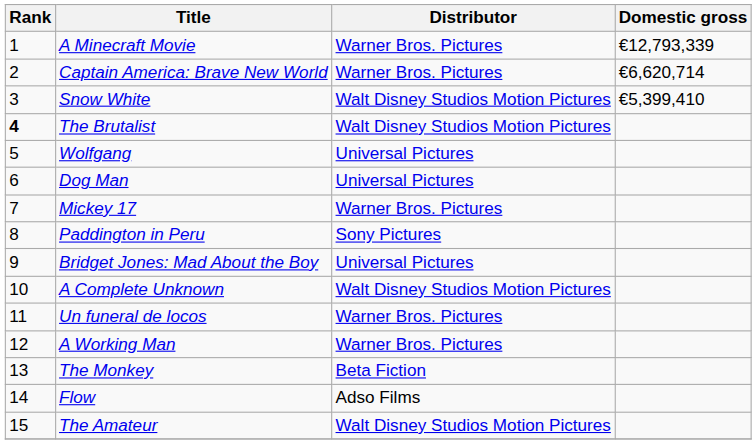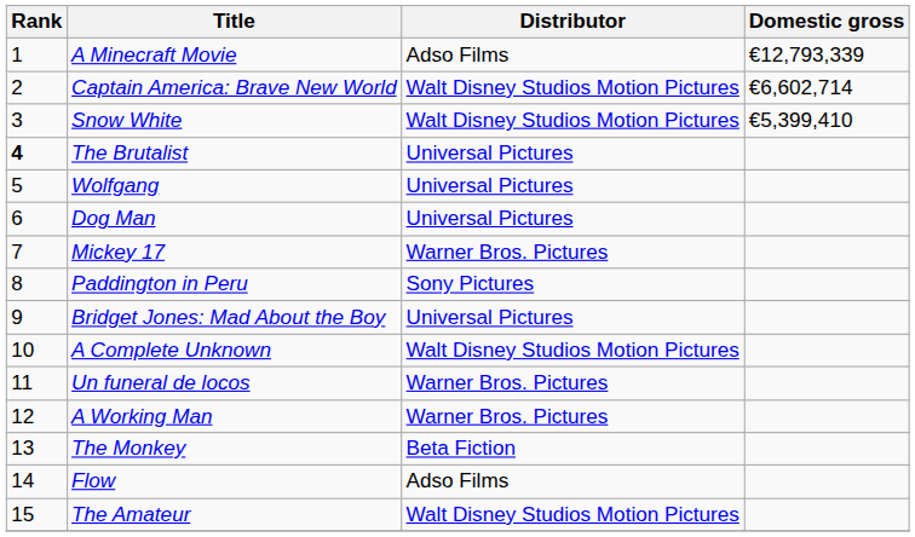 <table class="wikitable sortable" style="margin:auto; margin:auto;">
 <tr>
 <th>Rank</th>
 <th>Title</th>
 <th>Distributor</th>
 <th>Domestic gross</th>
 </tr>
 <tr>
 <td>1</td>
 <td><a href='#'><em>A Minecraft Movie</em></a></td>
-<td><a href='#'>Warner Bros. Pictures</a></td>
+<td>Adso Films</td>
 <td>€12,793,339</td>
 </tr>
 <tr>
 <td>2</td>
 <td><em><a href='#'>Captain America: Brave New World</a></em></td>
-<td><a href='#'>Warner Bros. Pictures</a></td>
-<td>€6,620,714</td>
+<td><a href='#'>Walt Disney Studios Motion Pictures</a></td>
+<td>€6,602,714</td>
 </tr>
 <tr>
 <td>3</td>
 <td><em><a href='#'>Snow White</a></em></td>
 <td><a href='#'>Walt Disney Studios Motion Pictures</a></td>
 <td>€5,399,410</td>
 </tr>
 <tr>
 <td><strong>4</strong></td>
 <td><em><a href='#'>The Brutalist</a></em></td>
-<td><a href='#'>Walt Disney Studios Motion Pictures</a></td>
+<td><a href='#'>Universal Pictures</a></td>
 <td></td>
 </tr>
 <tr>
 <td>5</td>
 <td><em><a href='#'>Wolfgang</a></em></td>
 <td><a href='#'>Universal Pictures</a></td>
 <td></td>
 </tr>
 <tr>
 <td>6</td>
 <td><em><a href='#'>Dog Man</a></em></td>
 <td><a href='#'>Universal Pictures</a></td>
 <td></td>
 </tr>
 <tr>
 <td>7</td>
 <td><em><a href='#'>Mickey 17</a></em></td>
 <td><a href='#'>Warner Bros. Pictures</a></td>
 <td></td>
 </tr>
 <tr>
 <td>8</td>
 <td><em><a href='#'>Paddington in Peru</a></em></td>
 <td><a href='#'>Sony Pictures</a></td>
 <td></td>
 </tr>
 <tr>
 <td>9</td>
 <td><em><a href='#'>Bridget Jones: Mad About the Boy</a></em></td>
 <td><a href='#'>Universal Pictures</a></td>
 <td></td>
 </tr>
 <tr>
 <td>10</td>
 <td><em><a href='#'>A Complete Unknown</a></em></td>
 <td><a href='#'>Walt Disney Studios Motion Pictures</a></td>
 <td></td>
 </tr>
 <tr>
 <td>11</td>
 <td><em><a href='#'>Un funeral de locos</a></em></td>
 <td><a href='#'>Warner Bros. Pictures</a></td>
 <td></td>
 </tr>
 <tr>
 <td>12</td>
 <td><em><a href='#'>A Working Man</a></em></td>
 <td><a href='#'>Warner Bros. Pictures</a></td>
 <td></td>
 </tr>
 <tr>
 <td>13</td>
 <td><em><a href='#'>The Monkey</a></em></td>
 <td><a href='#'>Beta Fiction</a></td>
 <td></td>
 </tr>
 <tr>
 <td>14</td>
 <td><em><a href='#'>Flow</a></em></td>
 <td>Adso Films</td>
 <td></td>
 </tr>
 <tr>
 <td>15</td>
 <td><a href='#'><em>The Amateur</em></a></td>
 <td><a href='#'>Walt Disney Studios Motion Pictures</a></td>
 <td></td>
 </tr>
 <tr>
 </tr>
 </table>
